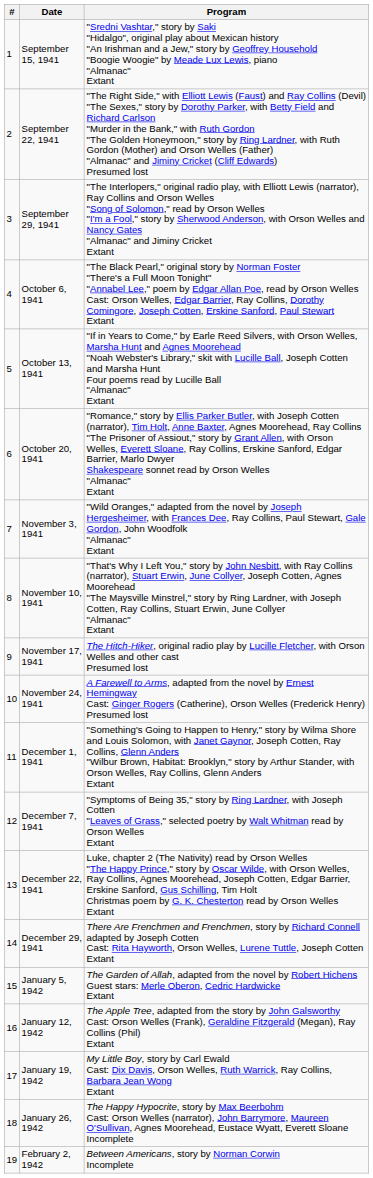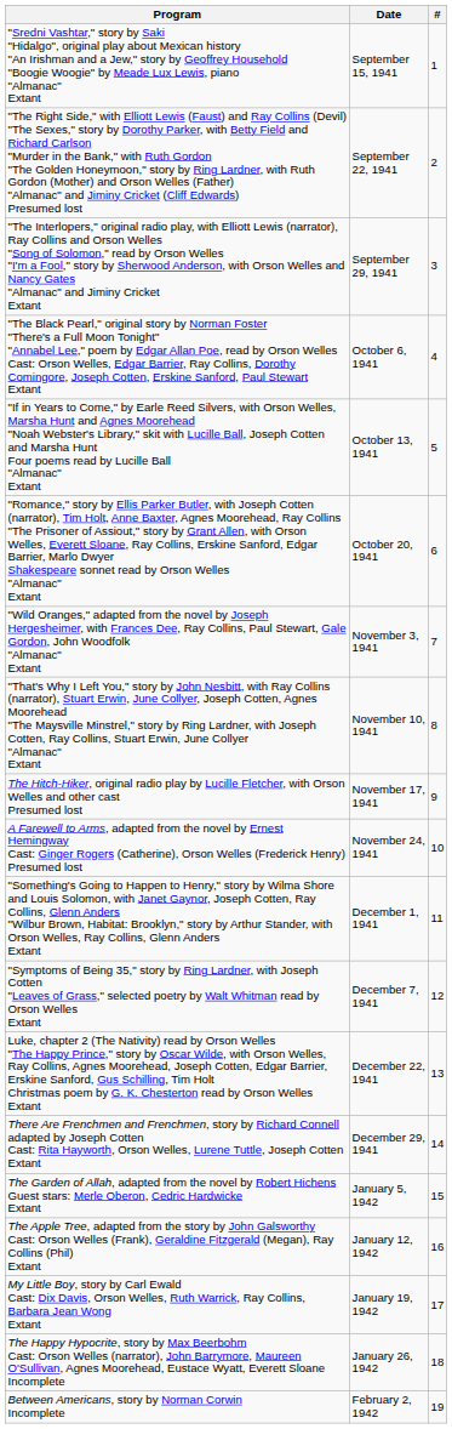 <table class="wikitable">
 <tr>
+<th align="center">Program</th>
+<th align="center">Date</th>
 <th align="center">#</th>
-<th align="center">Date</th>
-<th align="center">Program</th>
 </tr>
 <tr>
+<td>"<a href='#'>Sredni Vashtar</a>," story by <a href='#'>Saki</a><br>"Hidalgo", original play about Mexican history<br>"An Irishman and a Jew," story by <a href='#'>Geoffrey Household</a><br>"Boogie Woogie" by <a href='#'>Meade Lux Lewis</a>, piano<br>"Almanac"<br>Extant</td>
+<td>September 15, 1941</td>
 <td>1</td>
-<td>September 15, 1941</td>
-<td>"<a href='#'>Sredni Vashtar</a>," story by <a href='#'>Saki</a><br>"Hidalgo", original play about Mexican history<br>"An Irishman and a Jew," story by <a href='#'>Geoffrey Household</a><br>"Boogie Woogie" by <a href='#'>Meade Lux Lewis</a>, piano<br>"Almanac"<br>Extant</td>
 </tr>
 <tr>
+<td>"The Right Side," with <a href='#'>Elliott Lewis</a> (<a href='#'>Faust</a>) and <a href='#'>Ray Collins</a> (Devil)<br>"The Sexes," story by <a href='#'>Dorothy Parker</a>, with <a href='#'>Betty Field</a> and <a href='#'>Richard Carlson</a><br>"Murder in the Bank," with <a href='#'>Ruth Gordon</a><br>"The Golden Honeymoon," story by <a href='#'>Ring Lardner</a>, with Ruth Gordon (Mother) and Orson Welles (Father)<br>"Almanac" and <a href='#'>Jiminy Cricket</a> (<a href='#'>Cliff Edwards</a>)<br>Presumed lost</td>
+<td>September 22, 1941</td>
 <td>2</td>
-<td>September 22, 1941</td>
-<td>"The Right Side," with <a href='#'>Elliott Lewis</a> (<a href='#'>Faust</a>) and <a href='#'>Ray Collins</a> (Devil)<br>"The Sexes," story by <a href='#'>Dorothy Parker</a>, with <a href='#'>Betty Field</a> and <a href='#'>Richard Carlson</a><br>"Murder in the Bank," with <a href='#'>Ruth Gordon</a><br>"The Golden Honeymoon," story by <a href='#'>Ring Lardner</a>, with Ruth Gordon (Mother) and Orson Welles (Father)<br>"Almanac" and <a href='#'>Jiminy Cricket</a> (<a href='#'>Cliff Edwards</a>)<br>Presumed lost</td>
 </tr>
 <tr>
+<td>"The Interlopers," original radio play, with Elliott Lewis (narrator), Ray Collins and Orson Welles<br>"<a href='#'>Song of Solomon</a>," read by Orson Welles<br>"<a href='#'>I'm a Fool</a>," story by <a href='#'>Sherwood Anderson</a>, with Orson Welles and <a href='#'>Nancy Gates</a><br>"Almanac" and Jiminy Cricket<br>Extant</td>
+<td>September 29, 1941</td>
 <td>3</td>
-<td>September 29, 1941</td>
-<td>"The Interlopers," original radio play, with Elliott Lewis (narrator), Ray Collins and Orson Welles<br>"<a href='#'>Song of Solomon</a>," read by Orson Welles<br>"<a href='#'>I'm a Fool</a>," story by <a href='#'>Sherwood Anderson</a>, with Orson Welles and <a href='#'>Nancy Gates</a><br>"Almanac" and Jiminy Cricket<br>Extant</td>
 </tr>
 <tr>
+<td>"The Black Pearl," original story by <a href='#'>Norman Foster</a><br>"There's a Full Moon Tonight"<br>"<a href='#'>Annabel Lee</a>," poem by <a href='#'>Edgar Allan Poe</a>, read by Orson Welles<br>Cast: Orson Welles, <a href='#'>Edgar Barrier</a>, Ray Collins, <a href='#'>Dorothy Comingore</a>, <a href='#'>Joseph Cotten</a>, <a href='#'>Erskine Sanford</a>, <a href='#'>Paul Stewart</a><br>Extant</td>
+<td>October 6, 1941</td>
 <td>4</td>
-<td>October 6, 1941</td>
-<td>"The Black Pearl," original story by <a href='#'>Norman Foster</a><br>"There's a Full Moon Tonight"<br>"<a href='#'>Annabel Lee</a>," poem by <a href='#'>Edgar Allan Poe</a>, read by Orson Welles<br>Cast: Orson Welles, <a href='#'>Edgar Barrier</a>, Ray Collins, <a href='#'>Dorothy Comingore</a>, <a href='#'>Joseph Cotten</a>, <a href='#'>Erskine Sanford</a>, <a href='#'>Paul Stewart</a><br>Extant</td>
 </tr>
 <tr>
+<td>"If in Years to Come," by Earle Reed Silvers, with Orson Welles, <a href='#'>Marsha Hunt</a> and <a href='#'>Agnes Moorehead</a><br>"Noah Webster's Library," skit with <a href='#'>Lucille Ball</a>, Joseph Cotten and Marsha Hunt<br>Four poems read by Lucille Ball<br>"Almanac"<br>Extant</td>
+<td>October 13, 1941</td>
 <td>5</td>
-<td>October 13, 1941</td>
-<td>"If in Years to Come," by Earle Reed Silvers, with Orson Welles, <a href='#'>Marsha Hunt</a> and <a href='#'>Agnes Moorehead</a><br>"Noah Webster's Library," skit with <a href='#'>Lucille Ball</a>, Joseph Cotten and Marsha Hunt<br>Four poems read by Lucille Ball<br>"Almanac"<br>Extant</td>
 </tr>
 <tr>
+<td>"Romance," story by <a href='#'>Ellis Parker Butler</a>, with Joseph Cotten (narrator), <a href='#'>Tim Holt</a>, <a href='#'>Anne Baxter</a>, Agnes Moorehead, Ray Collins<br>"The Prisoner of Assiout," story by <a href='#'>Grant Allen</a>, with Orson Welles, <a href='#'>Everett Sloane</a>, Ray Collins, Erskine Sanford, Edgar Barrier, Marlo Dwyer<br><a href='#'>Shakespeare</a> sonnet read by Orson Welles<br>"Almanac"<br>Extant</td>
+<td>October 20, 1941</td>
 <td>6</td>
-<td>October 20, 1941</td>
-<td>"Romance," story by <a href='#'>Ellis Parker Butler</a>, with Joseph Cotten (narrator), <a href='#'>Tim Holt</a>, <a href='#'>Anne Baxter</a>, Agnes Moorehead, Ray Collins<br>"The Prisoner of Assiout," story by <a href='#'>Grant Allen</a>, with Orson Welles, <a href='#'>Everett Sloane</a>, Ray Collins, Erskine Sanford, Edgar Barrier, Marlo Dwyer<br><a href='#'>Shakespeare</a> sonnet read by Orson Welles<br>"Almanac"<br>Extant</td>
 </tr>
 <tr>
+<td>"Wild Oranges," adapted from the novel by <a href='#'>Joseph Hergesheimer</a>, with <a href='#'>Frances Dee</a>, Ray Collins, Paul Stewart, <a href='#'>Gale Gordon</a>, John Woodfolk<br>"Almanac"<br>Extant</td>
+<td>November 3, 1941</td>
 <td>7</td>
-<td>November 3, 1941</td>
-<td>"Wild Oranges," adapted from the novel by <a href='#'>Joseph Hergesheimer</a>, with <a href='#'>Frances Dee</a>, Ray Collins, Paul Stewart, <a href='#'>Gale Gordon</a>, John Woodfolk<br>"Almanac"<br>Extant</td>
 </tr>
 <tr>
+<td>"That's Why I Left You," story by <a href='#'>John Nesbitt</a>, with Ray Collins (narrator), <a href='#'>Stuart Erwin</a>, <a href='#'>June Collyer</a>, Joseph Cotten, Agnes Moorehead<br>"The Maysville Minstrel," story by Ring Lardner, with Joseph Cotten, Ray Collins, Stuart Erwin, June Collyer<br>"Almanac"<br>Extant</td>
+<td>November 10, 1941</td>
 <td>8</td>
-<td>November 10, 1941</td>
-<td>"That's Why I Left You," story by <a href='#'>John Nesbitt</a>, with Ray Collins (narrator), <a href='#'>Stuart Erwin</a>, <a href='#'>June Collyer</a>, Joseph Cotten, Agnes Moorehead<br>"The Maysville Minstrel," story by Ring Lardner, with Joseph Cotten, Ray Collins, Stuart Erwin, June Collyer<br>"Almanac"<br>Extant</td>
 </tr>
 <tr>
+<td><em><a href='#'>The Hitch-Hiker</a></em>, original radio play by <a href='#'>Lucille Fletcher</a>, with Orson Welles and other cast<br>Presumed lost</td>
+<td>November 17, 1941</td>
 <td>9</td>
-<td>November 17, 1941</td>
-<td><em><a href='#'>The Hitch-Hiker</a></em>, original radio play by <a href='#'>Lucille Fletcher</a>, with Orson Welles and other cast<br>Presumed lost</td>
 </tr>
 <tr>
+<td><em><a href='#'>A Farewell to Arms</a></em>, adapted from the novel by <a href='#'>Ernest Hemingway</a><br>Cast: <a href='#'>Ginger Rogers</a> (Catherine), Orson Welles (Frederick Henry)<br>Presumed lost</td>
+<td>November 24, 1941</td>
 <td>10</td>
-<td>November 24, 1941</td>
-<td><em><a href='#'>A Farewell to Arms</a></em>, adapted from the novel by <a href='#'>Ernest Hemingway</a><br>Cast: <a href='#'>Ginger Rogers</a> (Catherine), Orson Welles (Frederick Henry)<br>Presumed lost</td>
 </tr>
 <tr>
+<td>"Something's Going to Happen to Henry," story by Wilma Shore and Louis Solomon, with <a href='#'>Janet Gaynor</a>, Joseph Cotten, Ray Collins, <a href='#'>Glenn Anders</a><br>"Wilbur Brown, Habitat: Brooklyn," story by Arthur Stander, with Orson Welles, Ray Collins, Glenn Anders<br>Extant</td>
+<td>December 1, 1941</td>
 <td>11</td>
-<td>December 1, 1941</td>
-<td>"Something's Going to Happen to Henry," story by Wilma Shore and Louis Solomon, with <a href='#'>Janet Gaynor</a>, Joseph Cotten, Ray Collins, <a href='#'>Glenn Anders</a><br>"Wilbur Brown, Habitat: Brooklyn," story by Arthur Stander, with Orson Welles, Ray Collins, Glenn Anders<br>Extant</td>
 </tr>
 <tr>
+<td>"Symptoms of Being 35," story by <a href='#'>Ring Lardner</a>, with Joseph Cotten<br>"<a href='#'>Leaves of Grass</a>," selected poetry by <a href='#'>Walt Whitman</a> read by Orson Welles<br>Extant</td>
+<td>December 7, 1941</td>
 <td>12</td>
-<td>December 7, 1941</td>
-<td>"Symptoms of Being 35," story by <a href='#'>Ring Lardner</a>, with Joseph Cotten<br>"<a href='#'>Leaves of Grass</a>," selected poetry by <a href='#'>Walt Whitman</a> read by Orson Welles<br>Extant</td>
 </tr>
 <tr>
+<td>Luke, chapter 2 (The Nativity) read by Orson Welles<br>"<a href='#'>The Happy Prince</a>," story by <a href='#'>Oscar Wilde</a>, with Orson Welles, Ray Collins, Agnes Moorehead, Joseph Cotten, Edgar Barrier, Erskine Sanford, <a href='#'>Gus Schilling</a>, Tim Holt<br>Christmas poem by <a href='#'>G. K. Chesterton</a> read by Orson Welles<br>Extant</td>
+<td>December 22, 1941</td>
 <td>13</td>
-<td>December 22, 1941</td>
-<td>Luke, chapter 2 (The Nativity) read by Orson Welles<br>"<a href='#'>The Happy Prince</a>," story by <a href='#'>Oscar Wilde</a>, with Orson Welles, Ray Collins, Agnes Moorehead, Joseph Cotten, Edgar Barrier, Erskine Sanford, <a href='#'>Gus Schilling</a>, Tim Holt<br>Christmas poem by <a href='#'>G. K. Chesterton</a> read by Orson Welles<br>Extant</td>
 </tr>
 <tr>
+<td><em>There Are Frenchmen and Frenchmen</em>, story by <a href='#'>Richard Connell</a> adapted by Joseph Cotten<br>Cast: <a href='#'>Rita Hayworth</a>, Orson Welles, <a href='#'>Lurene Tuttle</a>, Joseph Cotten<br>Extant</td>
+<td>December 29, 1941</td>
 <td>14</td>
-<td>December 29, 1941</td>
-<td><em>There Are Frenchmen and Frenchmen</em>, story by <a href='#'>Richard Connell</a> adapted by Joseph Cotten<br>Cast: <a href='#'>Rita Hayworth</a>, Orson Welles, <a href='#'>Lurene Tuttle</a>, Joseph Cotten<br>Extant</td>
 </tr>
 <tr>
+<td><em>The Garden of Allah</em>, adapted from the novel by <a href='#'>Robert Hichens</a><br>Guest stars: <a href='#'>Merle Oberon</a>, <a href='#'>Cedric Hardwicke</a><br>Extant</td>
+<td>January 5, 1942</td>
 <td>15</td>
-<td>January 5, 1942</td>
-<td><em>The Garden of Allah</em>, adapted from the novel by <a href='#'>Robert Hichens</a><br>Guest stars: <a href='#'>Merle Oberon</a>, <a href='#'>Cedric Hardwicke</a><br>Extant</td>
 </tr>
 <tr>
+<td><em>The Apple Tree</em>, adapted from the story by <a href='#'>John Galsworthy</a><br>Cast: Orson Welles (Frank), <a href='#'>Geraldine Fitzgerald</a> (Megan), Ray Collins (Phil)<br>Extant</td>
+<td>January 12, 1942</td>
 <td>16</td>
-<td>January 12, 1942</td>
-<td><em>The Apple Tree</em>, adapted from the story by <a href='#'>John Galsworthy</a><br>Cast: Orson Welles (Frank), <a href='#'>Geraldine Fitzgerald</a> (Megan), Ray Collins (Phil)<br>Extant</td>
 </tr>
 <tr>
+<td><em>My Little Boy</em>, story by Carl Ewald<br>Cast: <a href='#'>Dix Davis</a>, Orson Welles, <a href='#'>Ruth Warrick</a>, Ray Collins, <a href='#'>Barbara Jean Wong</a><br>Extant</td>
+<td>January 19, 1942</td>
 <td>17</td>
-<td>January 19, 1942</td>
-<td><em>My Little Boy</em>, story by Carl Ewald<br>Cast: <a href='#'>Dix Davis</a>, Orson Welles, <a href='#'>Ruth Warrick</a>, Ray Collins, <a href='#'>Barbara Jean Wong</a><br>Extant</td>
 </tr>
 <tr>
+<td><em>The Happy Hypocrite</em>, story by <a href='#'>Max Beerbohm</a><br>Cast: Orson Welles (narrator), <a href='#'>John Barrymore</a>, <a href='#'>Maureen O'Sullivan</a>, Agnes Moorehead, Eustace Wyatt, Everett Sloane<br>Incomplete</td>
+<td>January 26, 1942</td>
 <td>18</td>
-<td>January 26, 1942</td>
-<td><em>The Happy Hypocrite</em>, story by <a href='#'>Max Beerbohm</a><br>Cast: Orson Welles (narrator), <a href='#'>John Barrymore</a>, <a href='#'>Maureen O'Sullivan</a>, Agnes Moorehead, Eustace Wyatt, Everett Sloane<br>Incomplete</td>
 </tr>
 <tr>
+<td><em>Between Americans</em>, story by <a href='#'>Norman Corwin</a><br>Incomplete</td>
+<td>February 2, 1942</td>
 <td>19</td>
-<td>February 2, 1942</td>
-<td><em>Between Americans</em>, story by <a href='#'>Norman Corwin</a><br>Incomplete</td>
 </tr>
 </table>
